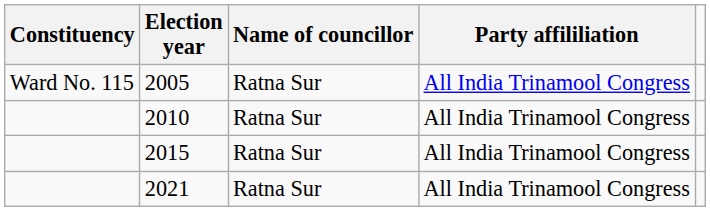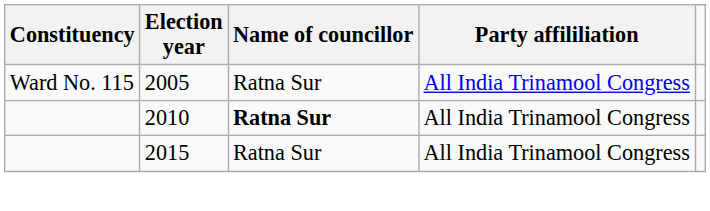 <table class="wikitable"ìÍĦĤĠčw>
 <tr>
 <th>Constituency</th>
 <th>Election<br> year</th>
 <th>Name of councillor</th>
 <th>Party affililiation</th>
 </tr>
 <tr>
 <td>Ward No. 115</td>
 <td>2005</td>
 <td>Ratna Sur</td>
 <td><a href='#'>All India Trinamool Congress</a></td>
 <td></td>
 </tr>
 <tr>
 <td></td>
 <td>2010</td>
-<td>Ratna Sur</td>
+<td><strong>Ratna Sur</strong></td>
 <td>All India Trinamool Congress</td>
 <td></td>
 </tr>
 <tr>
 <td></td>
 <td>2015</td>
 <td>Ratna Sur</td>
 <td>All India Trinamool Congress</td>
 <td></td>
 </tr>
-<tr>
-<td></td>
-<td>2021</td>
-<td>Ratna Sur</td>
-<td>All India Trinamool Congress</td>
-<td></td>
-</tr>
 </table>
